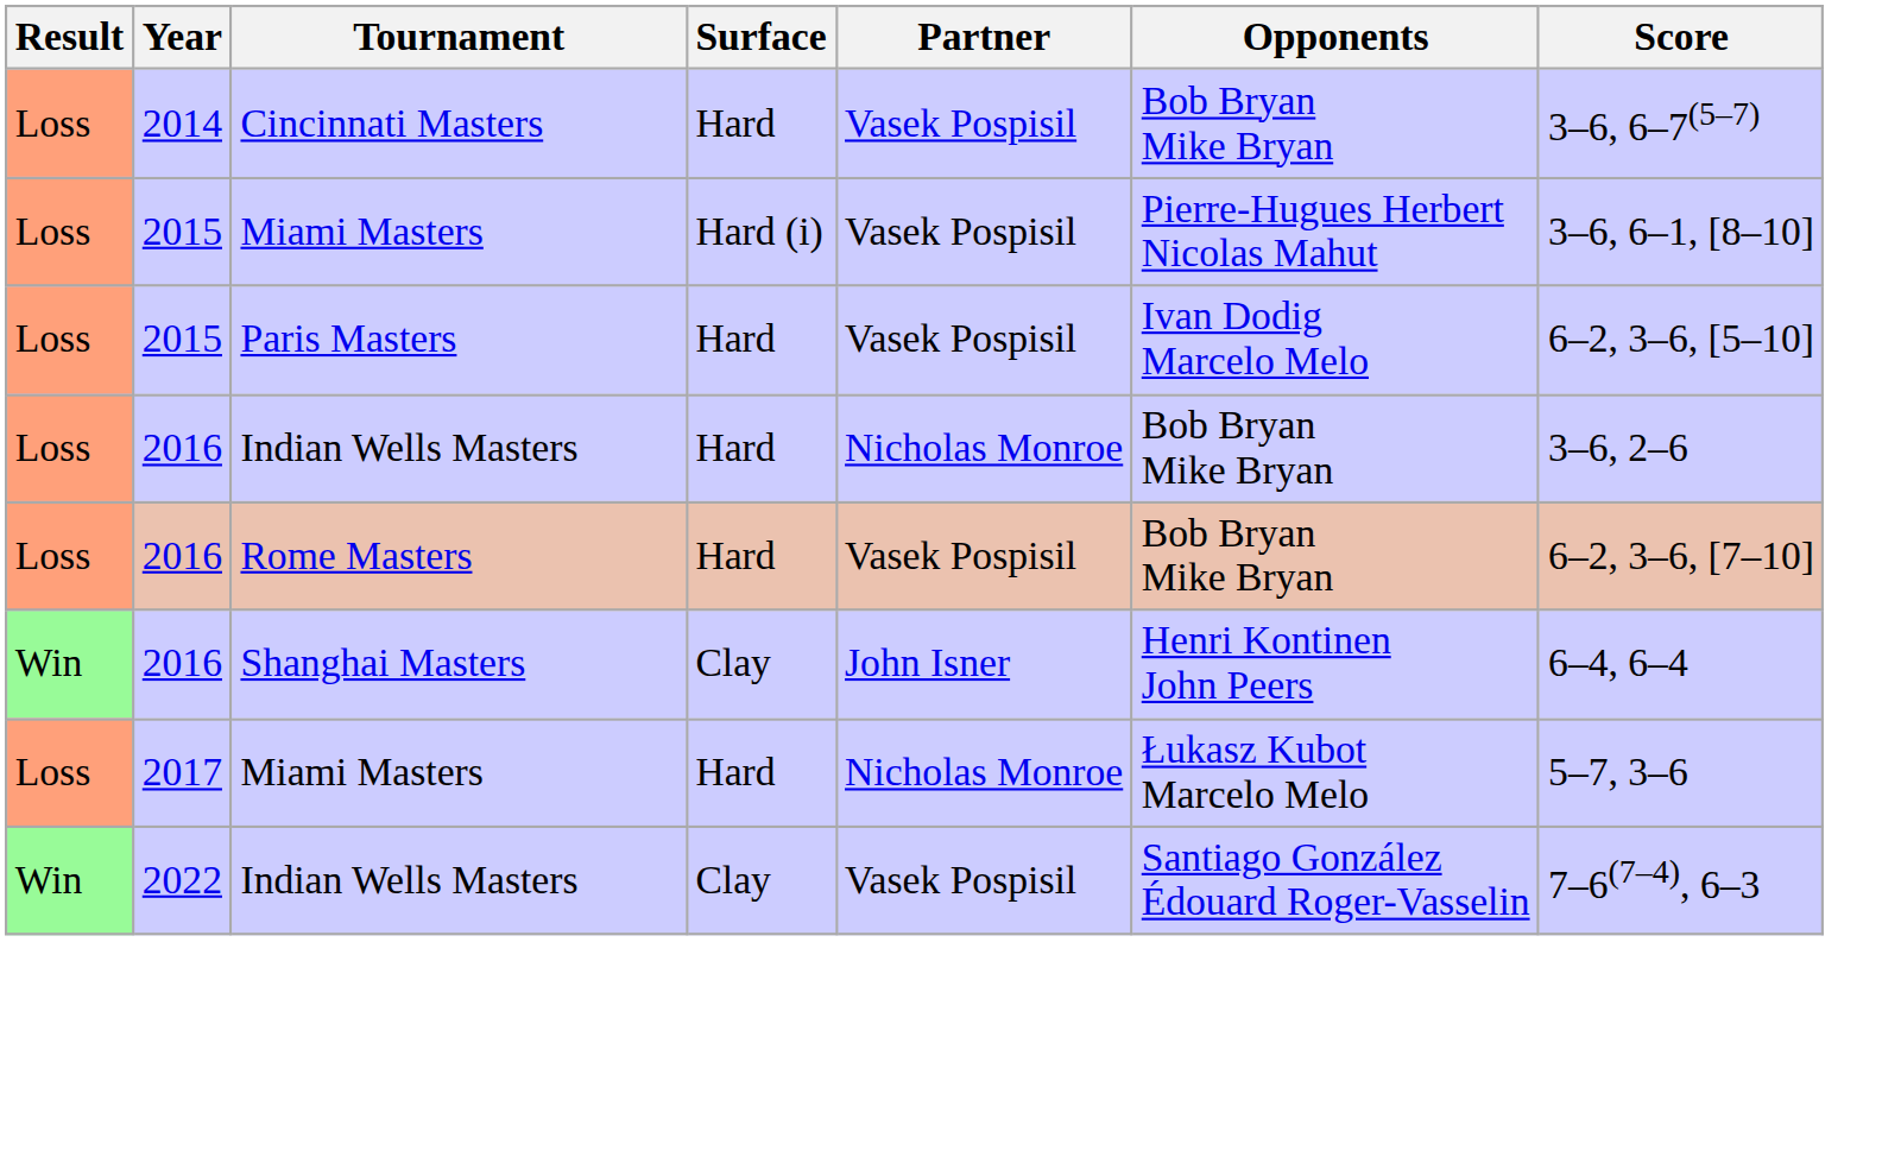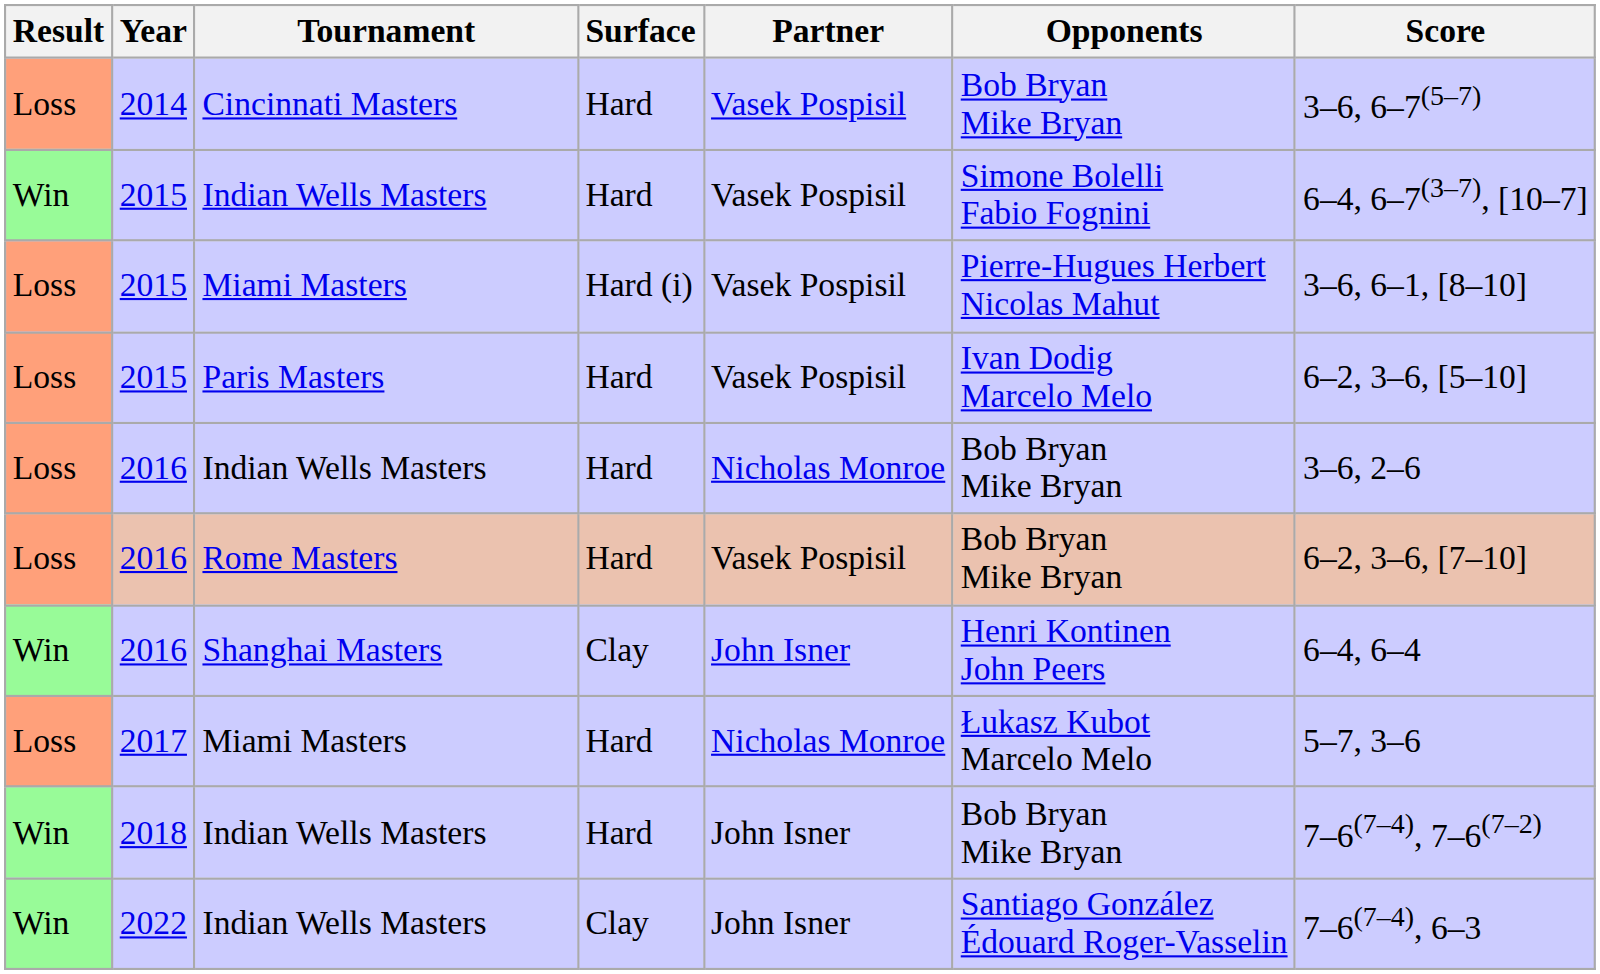 <table class="sortable wikitable">
 <tr>
 <th>Result</th>
 <th>Year</th>
 <th width=175>Tournament</th>
 <th>Surface</th>
 <th>Partner</th>
 <th>Opponents</th>
 <th class=unsortable>Score</th>
 </tr>
 <tr style=background:#ccf>
 <td bgcolor=FFA07A>Loss</td>
 <td><a href='#'>2014</a></td>
 <td><a href='#'>Cincinnati Masters</a></td>
 <td>Hard</td>
 <td> <a href='#'>Vasek Pospisil</a></td>
 <td> <a href='#'>Bob Bryan</a><br> <a href='#'>Mike Bryan</a></td>
 <td>3–6, 6–7<sup>(5–7)</sup></td>
+</tr>
+<tr style=background:#ccf>
+<td bgcolor=98FB98>Win</td>
+<td><a href='#'>2015</a></td>
+<td><a href='#'>Indian Wells Masters</a></td>
+<td>Hard</td>
+<td> Vasek Pospisil</td>
+<td> <a href='#'>Simone Bolelli</a><br> <a href='#'>Fabio Fognini</a></td>
+<td>6–4, 6–7<sup>(3–7)</sup>, [10–7]</td>
 </tr>
 <tr style=background:#ccf>
 <td bgcolor=FFA07A>Loss</td>
 <td><a href='#'>2015</a></td>
 <td><a href='#'>Miami Masters</a></td>
 <td>Hard (i)</td>
 <td> Vasek Pospisil</td>
 <td> <a href='#'>Pierre-Hugues Herbert</a><br> <a href='#'>Nicolas Mahut</a></td>
 <td>3–6, 6–1, [8–10]</td>
 </tr>
 <tr style=background:#ccf>
 <td bgcolor=FFA07A>Loss</td>
 <td><a href='#'>2015</a></td>
 <td><a href='#'>Paris Masters</a></td>
 <td>Hard</td>
 <td> Vasek Pospisil</td>
 <td> <a href='#'>Ivan Dodig</a><br> <a href='#'>Marcelo Melo</a></td>
 <td>6–2, 3–6, [5–10]</td>
 </tr>
 <tr style=background:#ccf>
 <td bgcolor=FFA07A>Loss</td>
 <td><a href='#'>2016</a></td>
 <td>Indian Wells Masters</td>
 <td>Hard</td>
 <td> <a href='#'>Nicholas Monroe</a></td>
 <td> Bob Bryan<br> Mike Bryan</td>
 <td>3–6, 2–6</td>
 </tr>
 <tr style=background:#ebc2af>
 <td bgcolor=FFA07A>Loss</td>
 <td><a href='#'>2016</a></td>
 <td><a href='#'>Rome Masters</a></td>
 <td>Hard</td>
 <td> Vasek Pospisil</td>
 <td> Bob Bryan<br> Mike Bryan</td>
 <td>6–2, 3–6, [7–10]</td>
 </tr>
 <tr style=background:#ccf>
 <td bgcolor=98FB98>Win</td>
 <td><a href='#'>2016</a></td>
 <td><a href='#'>Shanghai Masters</a></td>
 <td>Clay</td>
 <td> <a href='#'>John Isner</a></td>
 <td> <a href='#'>Henri Kontinen</a><br> <a href='#'>John Peers</a></td>
 <td>6–4, 6–4</td>
 </tr>
 <tr style=background:#ccf>
 <td bgcolor=FFA07A>Loss</td>
 <td><a href='#'>2017</a></td>
 <td>Miami Masters</td>
 <td>Hard</td>
 <td> <a href='#'>Nicholas Monroe</a></td>
 <td> <a href='#'>Łukasz Kubot</a><br> Marcelo Melo</td>
 <td>5–7, 3–6</td>
 </tr>
+<tr style=background:#ccf>
+<td bgcolor=98FB98>Win</td>
+<td><a href='#'>2018</a></td>
+<td>Indian Wells Masters</td>
+<td>Hard</td>
+<td> John Isner</td>
+<td> Bob Bryan<br> Mike Bryan</td>
+<td>7–6<sup>(7–4)</sup>, 7–6<sup>(7–2)</sup></td>
+</tr>
 <tr style="background:#ccf;">
 <td bgcolor=98FB98>Win</td>
 <td><a href='#'>2022</a></td>
 <td>Indian Wells Masters</td>
 <td>Clay</td>
-<td> Vasek Pospisil</td>
+<td> John Isner</td>
 <td> <a href='#'>Santiago González</a><br> <a href='#'>Édouard Roger-Vasselin</a></td>
 <td>7–6<sup>(7–4)</sup>, 6–3</td>
 </tr>
 </table>
